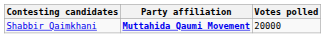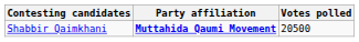 <table class="wikitable sortable">
 <tr>
 <th>Contesting candidates</th>
 <th>Party affiliation</th>
 <th>Votes polled</th>
 </tr>
 <tr>
 <td><a href='#'>Shabbir Qaimkhani</a></td>
 <td><strong><a href='#'>Muttahida Qaumi Movement</a></strong></td>
-<td>20000</td>
+<td>20500</td>
 </tr>
 </table>
